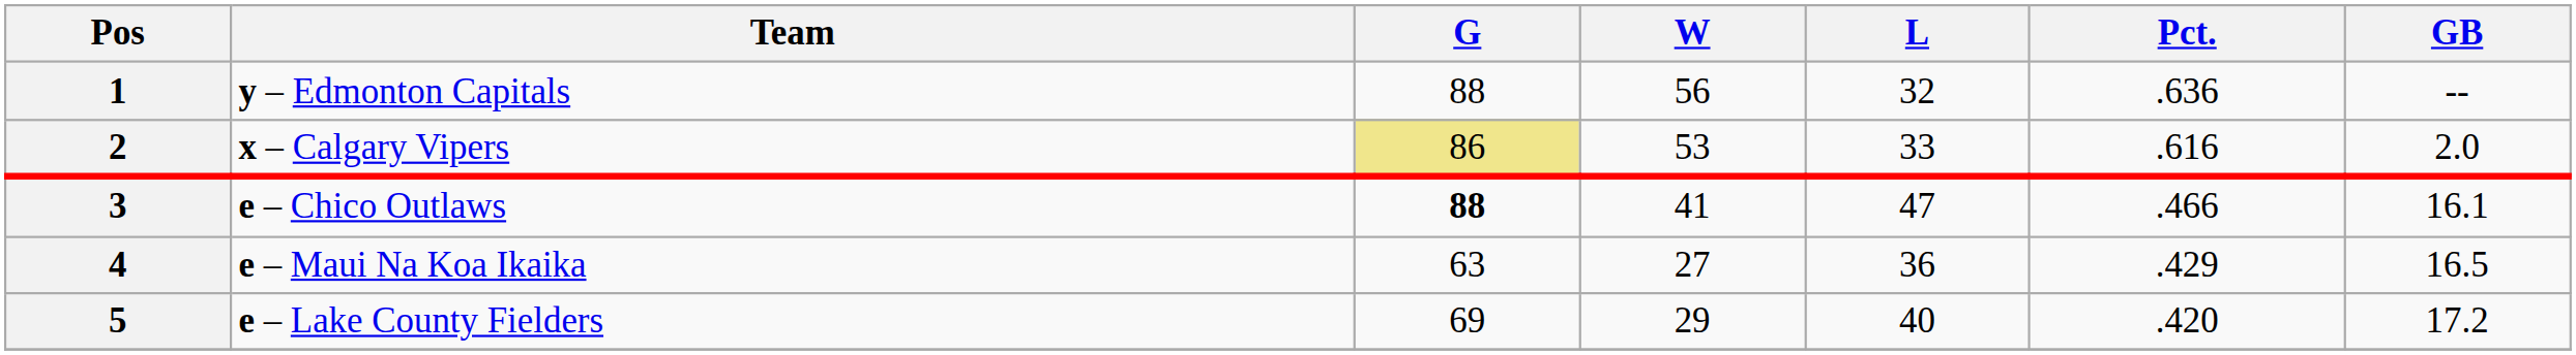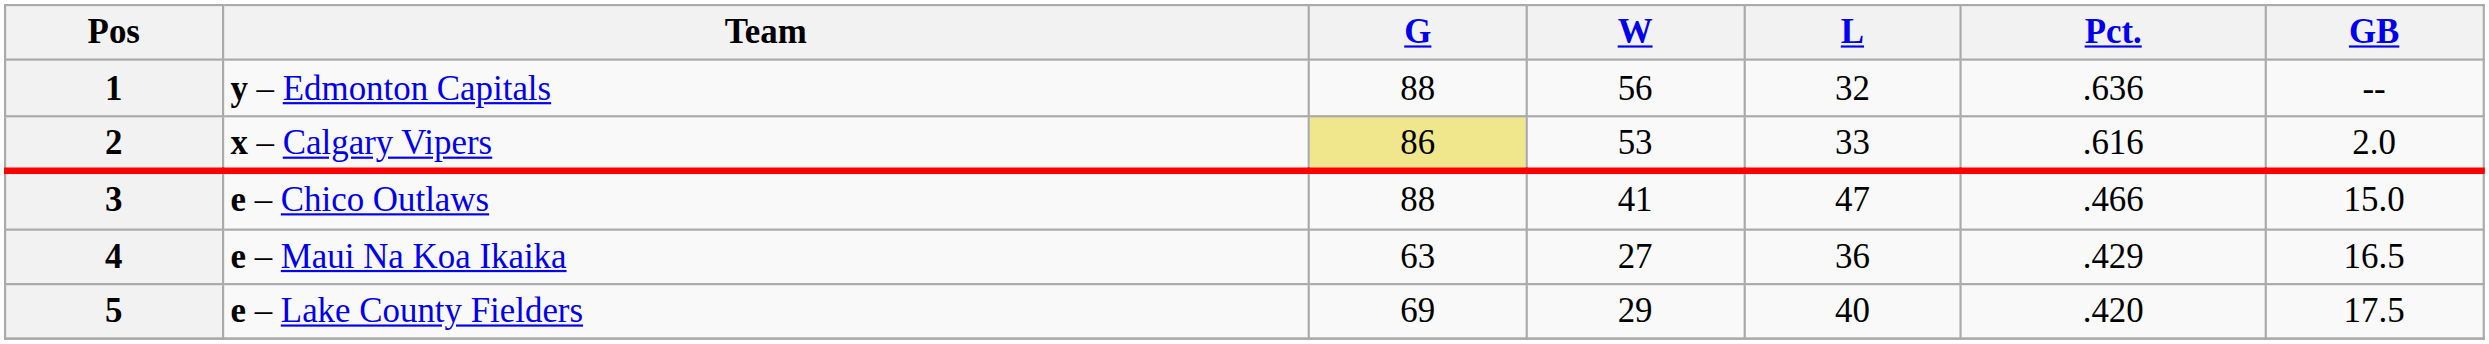 <table class="wikitable plainrowheaders" width="90%" style="text-align:center;">
 <tr>
 <th scope="col" width="5%">Pos</th>
 <th scope="col" width="25%">Team</th>
 <th scope="col" width="5%"><a href='#'>G</a></th>
 <th scope="col" width="5%"><a href='#'>W</a></th>
 <th scope="col" width="5%"><a href='#'>L</a></th>
 <th scope="col" width="7%"><a href='#'>Pct.</a></th>
 <th scope="col" width="5%"><a href='#'>GB</a></th>
 </tr>
 <tr>
 <th>1</th>
 <td style="text-align:left;"><strong>y</strong> – <a href='#'>Edmonton Capitals</a></td>
 <td>88</td>
 <td>56</td>
 <td>32</td>
 <td>.636</td>
 <td>--</td>
 </tr>
 <tr>
 <th>2</th>
 <td style="text-align:left;"><strong>x</strong> – <a href='#'>Calgary Vipers</a></td>
 <td style="background: khaki;">86</td>
 <td>53</td>
 <td>33</td>
 <td>.616</td>
 <td>2.0</td>
 </tr>
 <tr>
 </tr>
 <tr |- style="border-top:3px solid red;">
 <th>3</th>
 <td style="text-align:left;"><strong>e</strong> – <a href='#'>Chico Outlaws</a></td>
-<td><strong>88</strong></td>
+<td>88</td>
 <td>41</td>
 <td>47</td>
 <td>.466</td>
-<td>16.1</td>
+<td>15.0</td>
 </tr>
 <tr>
 <th>4</th>
 <td style="text-align:left;"><strong>e</strong> – <a href='#'>Maui Na Koa Ikaika</a></td>
 <td>63</td>
 <td>27</td>
 <td>36</td>
 <td>.429</td>
 <td>16.5</td>
 </tr>
 <tr>
 <th>5</th>
 <td style="text-align:left;"><strong>e</strong> – <a href='#'>Lake County Fielders</a></td>
 <td>69</td>
 <td>29</td>
 <td>40</td>
 <td>.420</td>
-<td>17.2</td>
+<td>17.5</td>
 </tr>
 <tr>
 </tr>
 </table>
